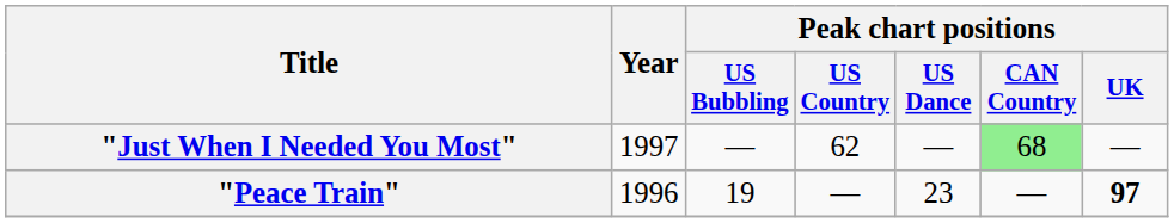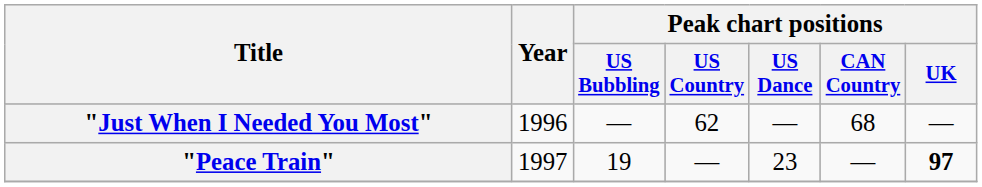 <table class="wikitable plainrowheaders" style="text-align:center;">
 <tr>
 <th rowspan="2" style="width:20em;">Title</th>
 <th rowspan="2"style="width:2em;">Year</th>
 <th colspan="5">Peak chart positions</th>
 </tr>
 <tr style="font-size:smaller;">
 <th width="40"><a href='#'>US<br>Bubbling</a><br></th>
 <th width="40"><a href='#'>US Country</a><br></th>
 <th width="40"><a href='#'>US<br>Dance</a><br></th>
 <th width="40"><a href='#'>CAN Country</a><br></th>
 <th width="40"><a href='#'>UK</a><br></th>
 </tr>
 <tr>
 <th scope="row">"<a href='#'>Just When I Needed You Most</a>"</th>
-<td>1997</td>
+<td>1996</td>
 <td>—</td>
 <td>62</td>
 <td>—</td>
-<td style="background: lightgreen;">68</td>
+<td>68</td>
 <td>—</td>
 </tr>
 <tr>
 <th scope="row">"<a href='#'>Peace Train</a>"</th>
-<td>1996</td>
+<td>1997</td>
 <td>19</td>
 <td>—</td>
 <td>23</td>
 <td>—</td>
 <td><strong>97</strong></td>
 </tr>
 <tr>
 </tr>
 </table>
